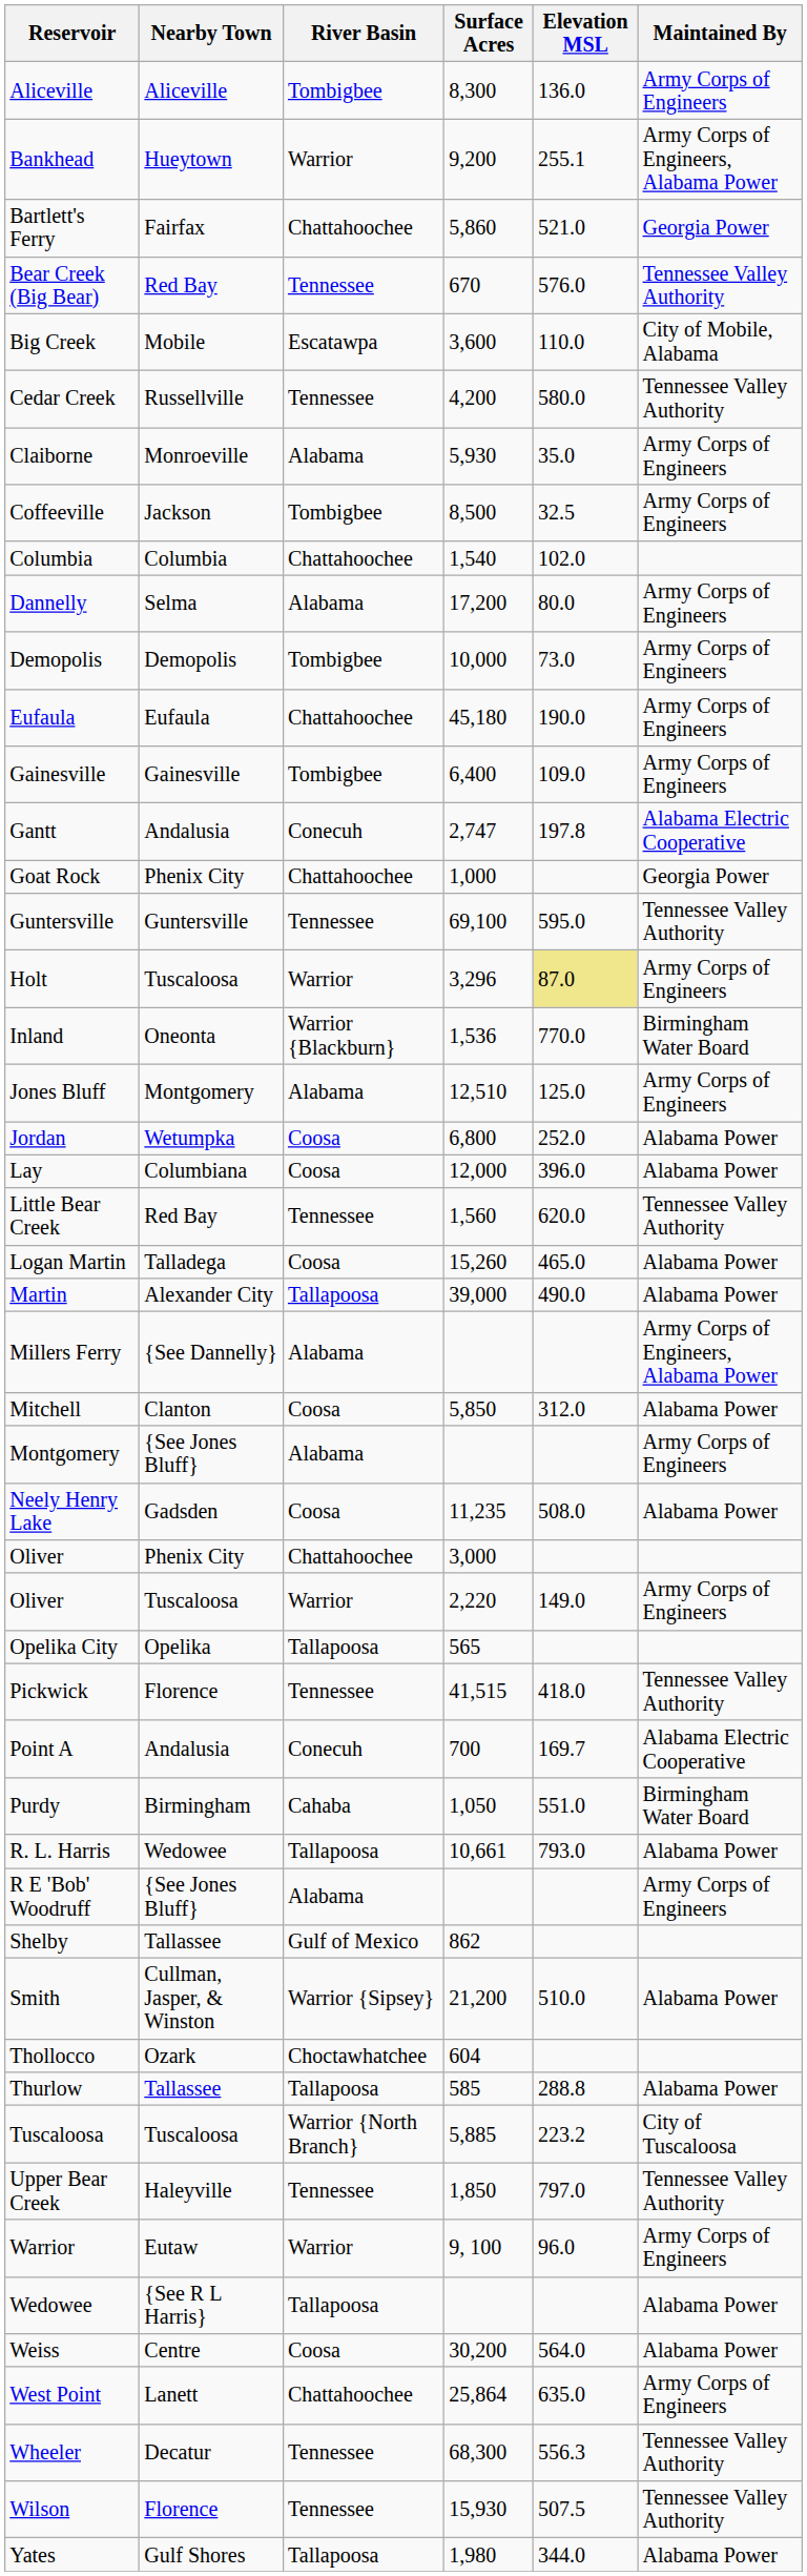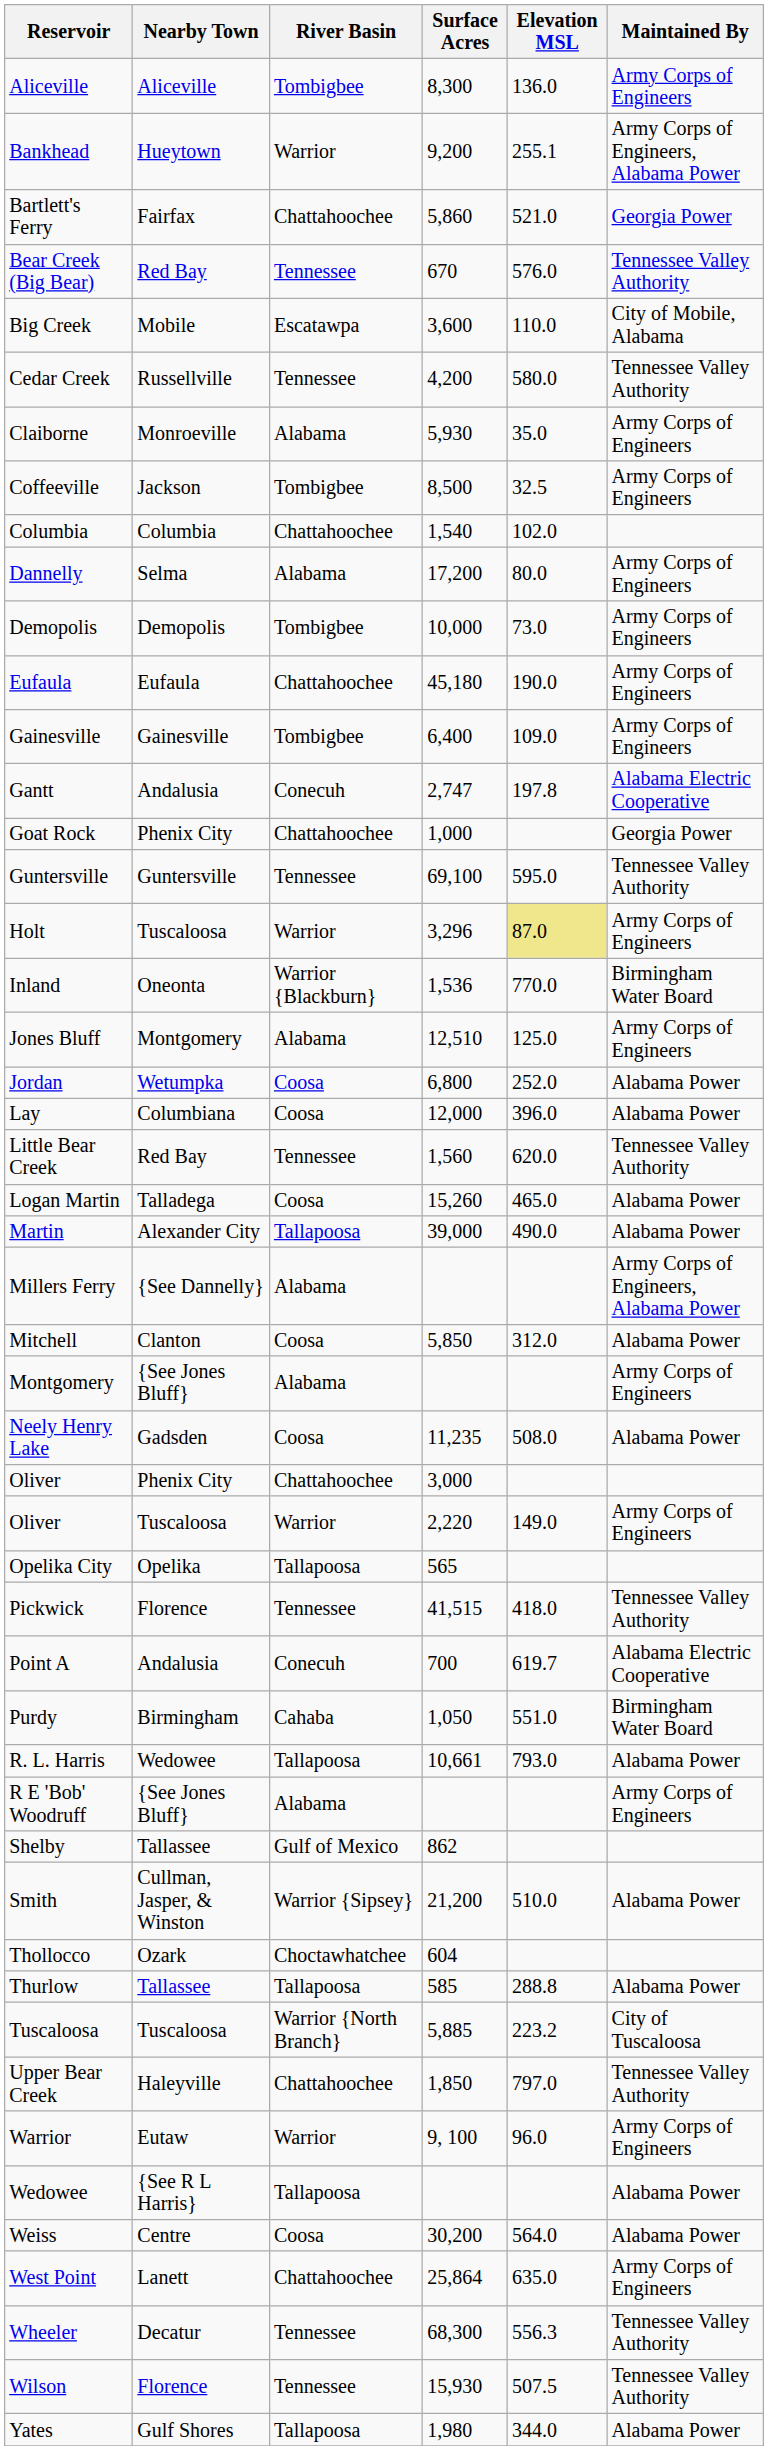 <table class="wikitable sortable">
 <tr>
 <th>Reservoir</th>
 <th>Nearby Town</th>
 <th>River Basin</th>
 <th>Surface Acres</th>
 <th>Elevation <a href='#'>MSL</a></th>
 <th>Maintained By</th>
 </tr>
 <tr>
 <td><a href='#'>Aliceville</a></td>
 <td><a href='#'>Aliceville</a></td>
 <td><a href='#'>Tombigbee</a></td>
 <td>8,300</td>
 <td>136.0</td>
 <td><a href='#'>Army Corps of Engineers</a></td>
 </tr>
 <tr>
 <td><a href='#'>Bankhead</a></td>
 <td><a href='#'>Hueytown</a></td>
 <td>Warrior</td>
 <td>9,200</td>
 <td>255.1</td>
 <td>Army Corps of Engineers, <a href='#'>Alabama Power</a></td>
 </tr>
 <tr>
 <td>Bartlett's Ferry</td>
 <td>Fairfax</td>
 <td>Chattahoochee</td>
 <td>5,860</td>
 <td>521.0</td>
 <td><a href='#'>Georgia Power</a></td>
 </tr>
 <tr>
 <td><a href='#'>Bear Creek (Big Bear)</a></td>
 <td><a href='#'>Red Bay</a></td>
 <td><a href='#'>Tennessee</a></td>
 <td>670</td>
 <td>576.0</td>
 <td><a href='#'>Tennessee Valley Authority</a></td>
 </tr>
 <tr>
 <td>Big Creek</td>
 <td>Mobile</td>
 <td>Escatawpa</td>
 <td>3,600</td>
 <td>110.0</td>
 <td>City of Mobile, Alabama</td>
 </tr>
 <tr>
 <td>Cedar Creek</td>
 <td>Russellville</td>
 <td>Tennessee</td>
 <td>4,200</td>
 <td>580.0</td>
 <td>Tennessee Valley Authority</td>
 </tr>
 <tr>
 <td>Claiborne</td>
 <td>Monroeville</td>
 <td>Alabama</td>
 <td>5,930</td>
 <td>35.0</td>
 <td>Army Corps of Engineers</td>
 </tr>
 <tr>
 <td>Coffeeville</td>
 <td>Jackson</td>
 <td>Tombigbee</td>
 <td>8,500</td>
 <td>32.5</td>
 <td>Army Corps of Engineers</td>
 </tr>
 <tr>
 <td>Columbia</td>
 <td>Columbia</td>
 <td>Chattahoochee</td>
 <td>1,540</td>
 <td>102.0</td>
 </tr>
 <tr>
 <td><a href='#'>Dannelly</a></td>
 <td>Selma</td>
 <td>Alabama</td>
 <td>17,200</td>
 <td>80.0</td>
 <td>Army Corps of Engineers</td>
 </tr>
 <tr>
 <td>Demopolis</td>
 <td>Demopolis</td>
 <td>Tombigbee</td>
 <td>10,000</td>
 <td>73.0</td>
 <td>Army Corps of Engineers</td>
 </tr>
 <tr>
 <td><a href='#'>Eufaula</a></td>
 <td>Eufaula</td>
 <td>Chattahoochee</td>
 <td>45,180</td>
 <td>190.0</td>
 <td>Army Corps of Engineers</td>
 </tr>
 <tr>
 <td>Gainesville</td>
 <td>Gainesville</td>
 <td>Tombigbee</td>
 <td>6,400</td>
 <td>109.0</td>
 <td>Army Corps of Engineers</td>
 </tr>
 <tr>
 <td>Gantt</td>
 <td>Andalusia</td>
 <td>Conecuh</td>
 <td>2,747</td>
 <td>197.8</td>
 <td><a href='#'>Alabama Electric Cooperative</a></td>
 </tr>
 <tr>
 <td>Goat Rock</td>
 <td>Phenix City</td>
 <td>Chattahoochee</td>
 <td>1,000</td>
 <td></td>
 <td>Georgia Power</td>
 </tr>
 <tr>
 <td>Guntersville</td>
 <td>Guntersville</td>
 <td>Tennessee</td>
 <td>69,100</td>
 <td>595.0</td>
 <td>Tennessee Valley Authority</td>
 </tr>
 <tr>
 <td>Holt</td>
 <td>Tuscaloosa</td>
 <td>Warrior</td>
 <td>3,296</td>
 <td style="background: khaki;">87.0</td>
 <td>Army Corps of Engineers</td>
 </tr>
 <tr>
 <td>Inland</td>
 <td>Oneonta</td>
 <td>Warrior {Blackburn}</td>
 <td>1,536</td>
 <td>770.0</td>
 <td>Birmingham Water Board</td>
 </tr>
 <tr>
 <td>Jones Bluff</td>
 <td>Montgomery</td>
 <td>Alabama</td>
 <td>12,510</td>
 <td>125.0</td>
 <td>Army Corps of Engineers</td>
 </tr>
 <tr>
 <td><a href='#'>Jordan</a></td>
 <td><a href='#'>Wetumpka</a></td>
 <td><a href='#'>Coosa</a></td>
 <td>6,800</td>
 <td>252.0</td>
 <td>Alabama Power</td>
 </tr>
 <tr>
 <td>Lay</td>
 <td>Columbiana</td>
 <td>Coosa</td>
 <td>12,000</td>
 <td>396.0</td>
 <td>Alabama Power</td>
 </tr>
 <tr>
 <td>Little Bear Creek</td>
 <td>Red Bay</td>
 <td>Tennessee</td>
 <td>1,560</td>
 <td>620.0</td>
 <td>Tennessee Valley Authority</td>
 </tr>
 <tr>
 <td>Logan Martin</td>
 <td>Talladega</td>
 <td>Coosa</td>
 <td>15,260</td>
 <td>465.0</td>
 <td>Alabama Power</td>
 </tr>
 <tr>
 <td><a href='#'>Martin</a></td>
 <td>Alexander City</td>
 <td><a href='#'>Tallapoosa</a></td>
 <td>39,000</td>
 <td>490.0</td>
 <td>Alabama Power</td>
 </tr>
 <tr>
 <td>Millers Ferry</td>
 <td>{See Dannelly}</td>
 <td>Alabama</td>
 <td></td>
 <td></td>
 <td>Army Corps of Engineers, <a href='#'>Alabama Power</a></td>
 </tr>
 <tr>
 <td>Mitchell</td>
 <td>Clanton</td>
 <td>Coosa</td>
 <td>5,850</td>
 <td>312.0</td>
 <td>Alabama Power</td>
 </tr>
 <tr>
 <td>Montgomery</td>
 <td>{See Jones Bluff}</td>
 <td>Alabama</td>
 <td></td>
 <td></td>
 <td>Army Corps of Engineers</td>
 </tr>
 <tr>
 <td><a href='#'>Neely Henry Lake</a></td>
 <td>Gadsden</td>
 <td>Coosa</td>
 <td>11,235</td>
 <td>508.0</td>
 <td>Alabama Power</td>
 </tr>
 <tr>
 <td>Oliver</td>
 <td>Phenix City</td>
 <td>Chattahoochee</td>
 <td>3,000</td>
 <td></td>
 <td></td>
 </tr>
 <tr>
 <td>Oliver</td>
 <td>Tuscaloosa</td>
 <td>Warrior</td>
 <td>2,220</td>
 <td>149.0</td>
 <td>Army Corps of Engineers</td>
 </tr>
 <tr>
 <td>Opelika City</td>
 <td>Opelika</td>
 <td>Tallapoosa</td>
 <td>565</td>
 <td></td>
 </tr>
 <tr>
 <td>Pickwick</td>
 <td>Florence</td>
 <td>Tennessee</td>
 <td>41,515</td>
 <td>418.0</td>
 <td>Tennessee Valley Authority</td>
 </tr>
 <tr>
 <td>Point A</td>
 <td>Andalusia</td>
 <td>Conecuh</td>
 <td>700</td>
-<td>169.7</td>
+<td>619.7</td>
 <td>Alabama Electric Cooperative</td>
 </tr>
 <tr>
 <td>Purdy</td>
 <td>Birmingham</td>
 <td>Cahaba</td>
 <td>1,050</td>
 <td>551.0</td>
 <td>Birmingham Water Board</td>
 </tr>
 <tr>
 <td>R. L. Harris</td>
 <td>Wedowee</td>
 <td>Tallapoosa</td>
 <td>10,661</td>
 <td>793.0</td>
 <td>Alabama Power</td>
 </tr>
 <tr>
 <td>R E 'Bob' Woodruff</td>
 <td>{See Jones Bluff}</td>
 <td>Alabama</td>
 <td></td>
 <td></td>
 <td>Army Corps of Engineers</td>
 </tr>
 <tr>
 <td>Shelby</td>
 <td>Tallassee</td>
 <td>Gulf of Mexico</td>
 <td>862</td>
 <td></td>
 <td></td>
 </tr>
 <tr>
 <td>Smith</td>
 <td>Cullman, Jasper, & Winston</td>
 <td>Warrior {Sipsey}</td>
 <td>21,200</td>
 <td>510.0</td>
 <td>Alabama Power</td>
 </tr>
 <tr>
 <td>Thollocco</td>
 <td>Ozark</td>
 <td>Choctawhatchee</td>
 <td>604</td>
 <td></td>
 <td></td>
 </tr>
 <tr>
 <td>Thurlow</td>
 <td><a href='#'>Tallassee</a></td>
 <td>Tallapoosa</td>
 <td>585</td>
 <td>288.8</td>
 <td>Alabama Power</td>
 </tr>
 <tr>
 <td>Tuscaloosa</td>
 <td>Tuscaloosa</td>
 <td>Warrior {North Branch}</td>
 <td>5,885</td>
 <td>223.2</td>
 <td>City of Tuscaloosa</td>
 </tr>
 <tr>
 <td>Upper Bear Creek</td>
 <td>Haleyville</td>
-<td>Tennessee</td>
+<td>Chattahoochee</td>
 <td>1,850</td>
 <td>797.0</td>
 <td>Tennessee Valley Authority</td>
 </tr>
 <tr>
 <td>Warrior</td>
 <td>Eutaw</td>
 <td>Warrior</td>
 <td>9, 100</td>
 <td>96.0</td>
 <td>Army Corps of Engineers</td>
 </tr>
 <tr>
 <td>Wedowee</td>
 <td>{See R L Harris}</td>
 <td>Tallapoosa</td>
 <td></td>
 <td></td>
 <td>Alabama Power</td>
 </tr>
 <tr>
 <td>Weiss</td>
 <td>Centre</td>
 <td>Coosa</td>
 <td>30,200</td>
 <td>564.0</td>
 <td>Alabama Power</td>
 </tr>
 <tr>
 <td><a href='#'>West Point</a></td>
 <td>Lanett</td>
 <td>Chattahoochee</td>
 <td>25,864</td>
 <td>635.0</td>
 <td>Army Corps of Engineers</td>
 </tr>
 <tr>
 <td><a href='#'>Wheeler</a></td>
 <td>Decatur</td>
 <td>Tennessee</td>
 <td>68,300</td>
 <td>556.3</td>
 <td>Tennessee Valley Authority</td>
 </tr>
 <tr>
 <td><a href='#'>Wilson</a></td>
 <td><a href='#'>Florence</a></td>
 <td>Tennessee</td>
 <td>15,930</td>
 <td>507.5</td>
 <td>Tennessee Valley Authority</td>
 </tr>
 <tr>
 <td>Yates</td>
 <td>Gulf Shores</td>
 <td>Tallapoosa</td>
 <td>1,980</td>
 <td>344.0</td>
 <td>Alabama Power</td>
 </tr>
 </table>
